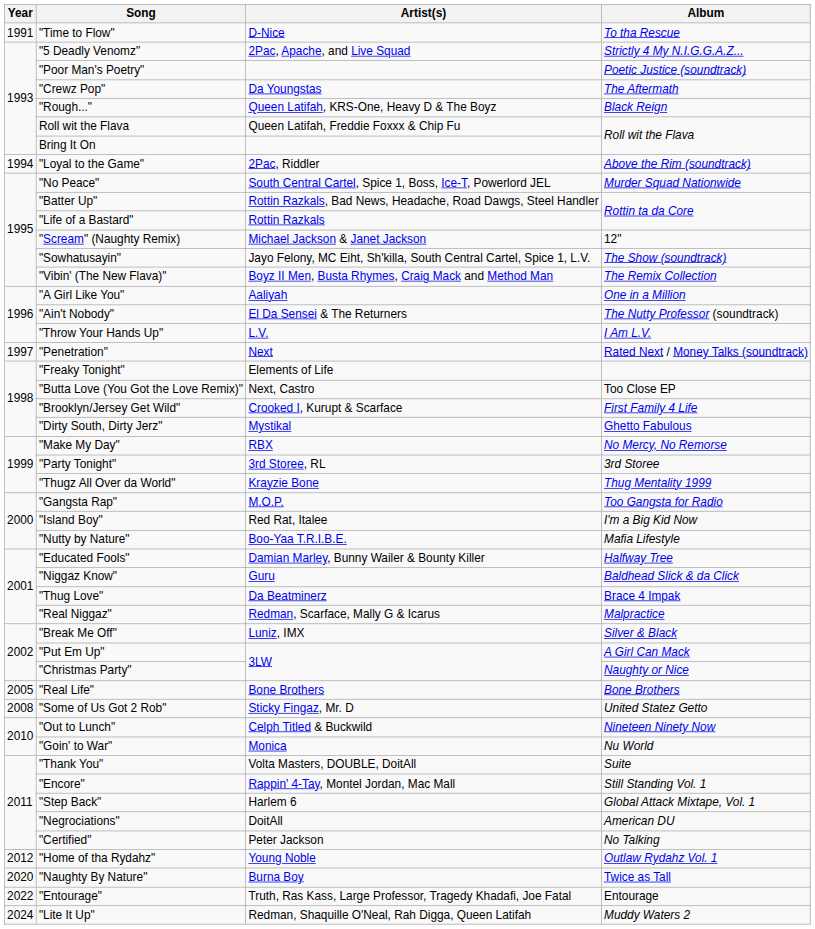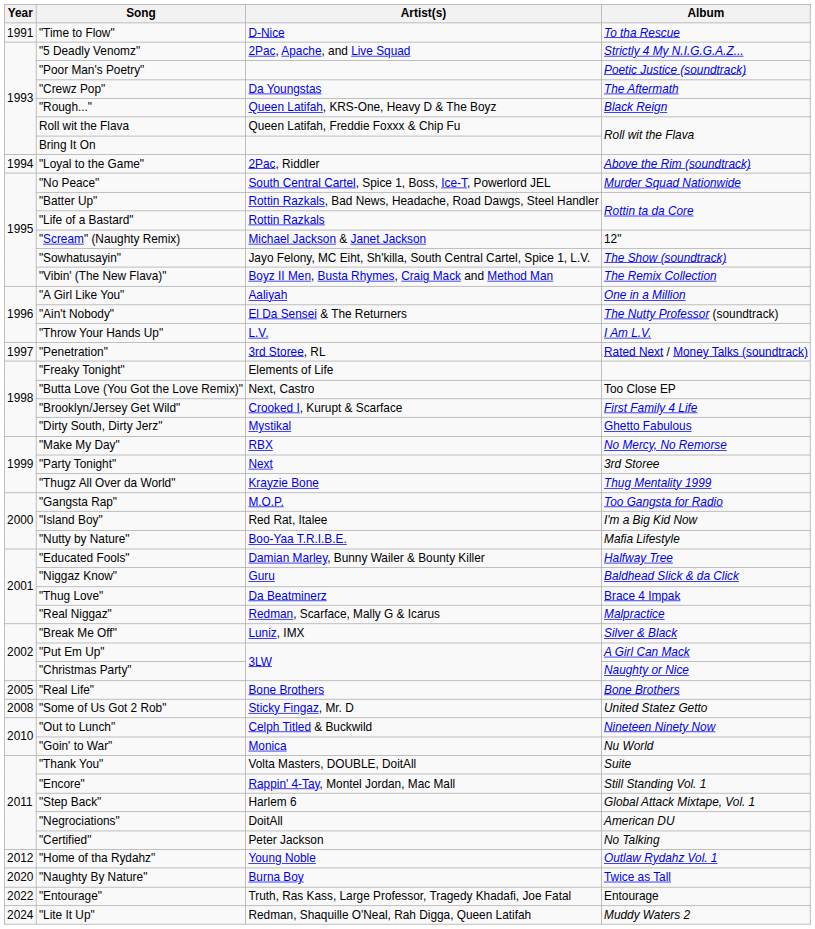 <table class="wikitable">
 <tr>
 <th>Year</th>
 <th>Song</th>
 <th>Artist(s)</th>
 <th>Album</th>
 </tr>
 <tr>
 <td>1991</td>
 <td>"Time to Flow"</td>
 <td><a href='#'>D-Nice</a></td>
 <td><em><a href='#'>To tha Rescue</a></em></td>
 </tr>
 <tr>
 <td rowspan="6">1993</td>
 <td>"5 Deadly Venomz"</td>
 <td><a href='#'>2Pac</a>, <a href='#'>Apache</a>, and <a href='#'>Live Squad</a></td>
 <td><em><a href='#'>Strictly 4 My N.I.G.G.A.Z...</a></em></td>
 </tr>
 <tr>
 <td>"Poor Man's Poetry"</td>
 <td></td>
 <td><em><a href='#'>Poetic Justice (soundtrack)</a></em></td>
 </tr>
 <tr>
 <td>"Crewz Pop"</td>
 <td><a href='#'>Da Youngstas</a></td>
 <td><a href='#'><em>The Aftermath</em></a></td>
 </tr>
 <tr>
 <td>"Rough..."</td>
 <td><a href='#'>Queen Latifah</a>, KRS-One, Heavy D & The Boyz</td>
 <td><em><a href='#'>Black Reign</a></em></td>
 </tr>
 <tr>
 <td>Roll wit the Flava</td>
 <td>Queen Latifah, Freddie Foxxx & Chip Fu</td>
 <td rowspan="2"><em>Roll wit the Flava</em></td>
 </tr>
 <tr>
 <td>Bring It On</td>
 <td></td>
 </tr>
 <tr>
 <td rowspan="1">1994</td>
 <td>"Loyal to the Game"</td>
 <td><a href='#'>2Pac</a>, Riddler</td>
 <td><em><a href='#'>Above the Rim (soundtrack)</a></em></td>
 </tr>
 <tr>
 <td rowspan="6">1995</td>
 <td>"No Peace"</td>
 <td><a href='#'>South Central Cartel</a>, Spice 1, Boss, <a href='#'>Ice-T</a>, Powerlord JEL</td>
 <td><em><a href='#'>Murder Squad Nationwide</a></em></td>
 </tr>
 <tr>
 <td>"Batter Up"</td>
 <td><a href='#'>Rottin Razkals</a>, Bad News, Headache, Road Dawgs, Steel Handler</td>
 <td rowspan="2"><em><a href='#'>Rottin ta da Core</a></em></td>
 </tr>
 <tr>
 <td>"Life of a Bastard"</td>
 <td><a href='#'>Rottin Razkals</a></td>
 </tr>
 <tr>
 <td>"<a href='#'>Scream</a>" (Naughty Remix)</td>
 <td><a href='#'>Michael Jackson</a> & <a href='#'>Janet Jackson</a></td>
 <td>12"</td>
 </tr>
 <tr>
 <td>"Sowhatusayin"</td>
 <td>Jayo Felony, MC Eiht, Sh'killa, South Central Cartel, Spice 1, L.V.</td>
 <td><em><a href='#'>The Show (soundtrack)</a></em></td>
 </tr>
 <tr>
 <td>"Vibin' (The New Flava)"</td>
 <td><a href='#'>Boyz II Men</a>, <a href='#'>Busta Rhymes</a>, <a href='#'>Craig Mack</a> and <a href='#'>Method Man</a></td>
 <td><a href='#'><em>The Remix Collection</em></a></td>
 </tr>
 <tr>
 <td rowspan="3">1996</td>
 <td>"A Girl Like You"</td>
 <td><a href='#'>Aaliyah</a></td>
 <td><em><a href='#'>One in a Million</a></em></td>
 </tr>
 <tr>
 <td>"Ain't Nobody"</td>
 <td><a href='#'>El Da Sensei</a> & The Returners</td>
 <td><em><a href='#'>The Nutty Professor</a></em> (soundtrack)</td>
 </tr>
 <tr>
 <td>"Throw Your Hands Up"</td>
 <td><a href='#'>L.V.</a></td>
 <td><em><a href='#'>I Am L.V.</a></em></td>
 </tr>
 <tr>
 <td>1997</td>
 <td>"Penetration"</td>
-<td><a href='#'>Next</a></td>
+<td><a href='#'>3rd Storee</a>, RL</td>
 <td><a href='#'>Rated Next</a> / <a href='#'>Money Talks (soundtrack)</a></td>
 </tr>
 <tr>
 <td rowspan="4">1998</td>
 <td>"Freaky Tonight"</td>
 <td>Elements of Life</td>
 <td></td>
 </tr>
 <tr>
 <td>"Butta Love (You Got the Love Remix)"</td>
 <td>Next, Castro</td>
 <td>Too Close EP</td>
 </tr>
 <tr>
 <td>"Brooklyn/Jersey Get Wild"</td>
 <td><a href='#'>Crooked I</a>, Kurupt & Scarface</td>
 <td><em><a href='#'>First Family 4 Life</a></em></td>
 </tr>
 <tr>
 <td>"Dirty South, Dirty Jerz"</td>
 <td><a href='#'>Mystikal</a></td>
 <td><a href='#'>Ghetto Fabulous</a></td>
 </tr>
 <tr>
 <td rowspan="3">1999</td>
 <td>"Make My Day"</td>
 <td><a href='#'>RBX</a></td>
 <td><em><a href='#'>No Mercy, No Remorse</a></em></td>
 </tr>
 <tr>
 <td>"Party Tonight"</td>
-<td><a href='#'>3rd Storee</a>, RL</td>
+<td><a href='#'>Next</a></td>
 <td><em>3rd Storee</em></td>
 </tr>
 <tr>
 <td>"Thugz All Over da World"</td>
 <td><a href='#'>Krayzie Bone</a></td>
 <td><em><a href='#'>Thug Mentality 1999</a></em></td>
 </tr>
 <tr>
 <td rowspan="3">2000</td>
 <td>"Gangsta Rap"</td>
 <td><a href='#'>M.O.P.</a></td>
 <td><em><a href='#'>Too Gangsta for Radio</a></em></td>
 </tr>
 <tr>
 <td>"Island Boy"</td>
 <td>Red Rat, Italee</td>
 <td><em>I'm a Big Kid Now</em></td>
 </tr>
 <tr>
 <td>"Nutty by Nature"</td>
 <td><a href='#'>Boo-Yaa T.R.I.B.E.</a></td>
 <td><em>Mafia Lifestyle</em></td>
 </tr>
 <tr>
 <td rowspan="4">2001</td>
 <td>"Educated Fools"</td>
 <td><a href='#'>Damian Marley</a>, Bunny Wailer & Bounty Killer</td>
 <td><em><a href='#'>Halfway Tree</a></em></td>
 </tr>
 <tr>
 <td>"Niggaz Know"</td>
 <td><a href='#'>Guru</a></td>
 <td><em><a href='#'>Baldhead Slick & da Click</a></em></td>
 </tr>
 <tr>
 <td>"Thug Love"</td>
 <td><a href='#'>Da Beatminerz</a></td>
 <td><a href='#'>Brace 4 Impak</a></td>
 </tr>
 <tr>
 <td>"Real Niggaz"</td>
 <td><a href='#'>Redman</a>, Scarface, Mally G & Icarus</td>
 <td><em><a href='#'>Malpractice</a></em></td>
 </tr>
 <tr>
 <td rowspan="3">2002</td>
 <td>"Break Me Off"</td>
 <td><a href='#'>Luniz</a>, IMX</td>
 <td><em><a href='#'>Silver & Black</a></em></td>
 </tr>
 <tr>
 <td>"Put Em Up"</td>
 <td rowspan="2"><a href='#'>3LW</a></td>
 <td><em><a href='#'>A Girl Can Mack</a></em></td>
 </tr>
 <tr>
 <td>"Christmas Party"</td>
 <td><em><a href='#'>Naughty or Nice</a></em></td>
 </tr>
 <tr>
 <td>2005</td>
 <td>"Real Life"</td>
 <td><a href='#'>Bone Brothers</a></td>
 <td><em><a href='#'>Bone Brothers</a></em></td>
 </tr>
 <tr>
 <td>2008</td>
 <td>"Some of Us Got 2 Rob"</td>
 <td><a href='#'>Sticky Fingaz</a>, Mr. D</td>
 <td><em>United Statez Getto</em></td>
 </tr>
 <tr>
 <td rowspan="2">2010</td>
 <td>"Out to Lunch"</td>
 <td><a href='#'>Celph Titled</a> & Buckwild</td>
 <td><em><a href='#'>Nineteen Ninety Now</a></em></td>
 </tr>
 <tr>
 <td>"Goin' to War"</td>
 <td><a href='#'>Monica</a></td>
 <td><em>Nu World</em></td>
 </tr>
 <tr>
 <td rowspan="5">2011</td>
 <td>"Thank You"</td>
 <td>Volta Masters, DOUBLE, DoitAll</td>
 <td><em>Suite</em></td>
 </tr>
 <tr>
 <td>"Encore"</td>
 <td><a href='#'>Rappin' 4-Tay</a>, Montel Jordan, Mac Mall</td>
 <td><em>Still Standing Vol. 1</em></td>
 </tr>
 <tr>
 <td>"Step Back"</td>
 <td>Harlem 6</td>
 <td><em>Global Attack Mixtape, Vol. 1</em></td>
 </tr>
 <tr>
 <td>"Negrociations"</td>
 <td>DoitAll</td>
 <td><em>American DU</em></td>
 </tr>
 <tr>
 <td>"Certified"</td>
 <td>Peter Jackson</td>
 <td><em>No Talking</em></td>
 </tr>
 <tr>
 <td>2012</td>
 <td>"Home of tha Rydahz"</td>
 <td><a href='#'>Young Noble</a></td>
 <td><em><a href='#'>Outlaw Rydahz Vol. 1</a></em></td>
 </tr>
 <tr>
 <td>2020</td>
 <td>"Naughty By Nature"</td>
 <td><a href='#'>Burna Boy</a></td>
 <td><a href='#'>Twice as Tall</a></td>
 </tr>
 <tr>
 <td>2022</td>
 <td>"Entourage"</td>
 <td>Truth, Ras Kass, Large Professor, Tragedy Khadafi, Joe Fatal</td>
 <td>Entourage</td>
 </tr>
 <tr>
 <td>2024</td>
 <td>"Lite It Up"</td>
 <td>Redman, Shaquille O'Neal, Rah Digga, Queen Latifah</td>
 <td><em>Muddy Waters 2</em></td>
 </tr>
 </table>
